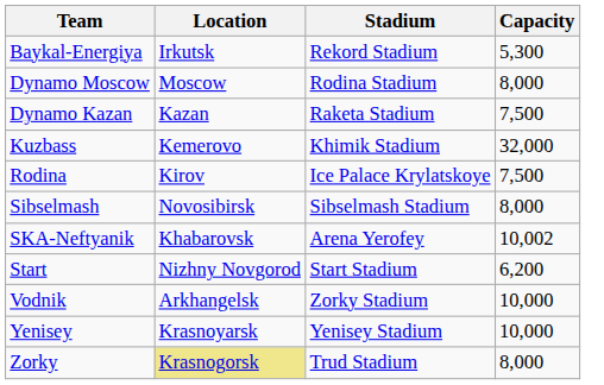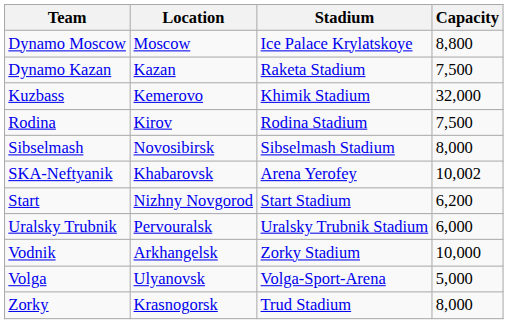 <table class="wikitable sortable" style="text-align: left;">
 <tr>
 <th>Team</th>
 <th>Location</th>
 <th>Stadium</th>
 <th>Capacity</th>
 </tr>
 <tr>
-<td><a href='#'>Baykal-Energiya</a></td>
-<td><a href='#'>Irkutsk</a></td>
-<td><a href='#'>Rekord Stadium</a></td>
-<td>5,300</td>
-</tr>
-<tr>
 <td><a href='#'>Dynamo Moscow</a></td>
 <td><a href='#'>Moscow</a></td>
-<td><a href='#'>Rodina Stadium</a></td>
-<td>8,000</td>
+<td><a href='#'>Ice Palace Krylatskoye</a></td>
+<td>8,800</td>
 </tr>
 <tr>
 <td><a href='#'>Dynamo Kazan</a></td>
 <td><a href='#'>Kazan</a></td>
 <td><a href='#'>Raketa Stadium</a></td>
 <td>7,500</td>
 </tr>
 <tr>
 <td><a href='#'>Kuzbass</a></td>
 <td><a href='#'>Kemerovo</a></td>
 <td><a href='#'>Khimik Stadium</a></td>
 <td>32,000</td>
 </tr>
 <tr>
 <td><a href='#'>Rodina</a></td>
 <td><a href='#'>Kirov</a></td>
-<td><a href='#'>Ice Palace Krylatskoye</a></td>
+<td><a href='#'>Rodina Stadium</a></td>
 <td>7,500</td>
 </tr>
 <tr>
 <td><a href='#'>Sibselmash</a></td>
 <td><a href='#'>Novosibirsk</a></td>
 <td><a href='#'>Sibselmash Stadium</a></td>
 <td>8,000</td>
 </tr>
 <tr>
 <td><a href='#'>SKA-Neftyanik</a></td>
 <td><a href='#'>Khabarovsk</a></td>
 <td><a href='#'>Arena Yerofey</a></td>
 <td>10,002</td>
 </tr>
 <tr>
 <td><a href='#'>Start</a></td>
 <td><a href='#'>Nizhny Novgorod</a></td>
 <td><a href='#'>Start Stadium</a></td>
 <td>6,200</td>
 </tr>
 <tr>
+<td><a href='#'>Uralsky Trubnik</a></td>
+<td><a href='#'>Pervouralsk</a></td>
+<td><a href='#'>Uralsky Trubnik Stadium</a></td>
+<td>6,000</td>
+</tr>
+<tr>
 <td><a href='#'>Vodnik</a></td>
 <td><a href='#'>Arkhangelsk</a></td>
 <td><a href='#'>Zorky Stadium</a></td>
 <td>10,000</td>
 </tr>
 <tr>
-<td><a href='#'>Yenisey</a></td>
-<td><a href='#'>Krasnoyarsk</a></td>
-<td><a href='#'>Yenisey Stadium</a></td>
-<td>10,000</td>
+<td><a href='#'>Volga</a></td>
+<td><a href='#'>Ulyanovsk</a></td>
+<td><a href='#'>Volga-Sport-Arena</a></td>
+<td>5,000</td>
 </tr>
 <tr>
 <td><a href='#'>Zorky</a></td>
-<td style="background: khaki;"><a href='#'>Krasnogorsk</a></td>
+<td><a href='#'>Krasnogorsk</a></td>
 <td><a href='#'>Trud Stadium</a></td>
 <td>8,000</td>
 </tr>
 </table>
